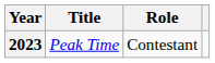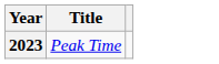 <table class="wikitable plainrowheaders">
 <tr>
 <th scope="col">Year</th>
 <th scope="col">Title</th>
-<th scope="col">Role</th>
 <th scope="col" class="unsortable"></th>
 </tr>
 <tr>
 <th scope="row">2023</th>
 <td><em><a href='#'>Peak Time</a></em></td>
-<td>Contestant</td>
 <td></td>
 </tr>
 </table>
